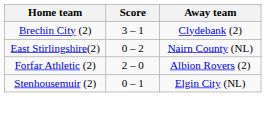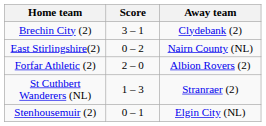 <table class="wikitable" style="text-align: center">
 <tr>
 <th width=140>Home team</th>
 <th width=70>Score</th>
 <th width=140>Away team</th>
 </tr>
 <tr>
 <td><a href='#'>Brechin City</a> (2)</td>
 <td>3 – 1</td>
 <td><a href='#'>Clydebank</a> (2)</td>
 </tr>
 <tr>
 <td><a href='#'>East Stirlingshire</a>(2)</td>
 <td>0 – 2</td>
 <td><a href='#'>Nairn County</a> (NL)</td>
 </tr>
 <tr>
 <td><a href='#'>Forfar Athletic</a> (2)</td>
 <td>2 – 0</td>
 <td><a href='#'>Albion Rovers</a> (2)</td>
 </tr>
 <tr>
+<td><a href='#'>St Cuthbert Wanderers</a> (NL)</td>
+<td>1 – 3</td>
+<td><a href='#'>Stranraer</a> (2)</td>
+</tr>
+<tr>
 <td><a href='#'>Stenhousemuir</a> (2)</td>
 <td>0 – 1</td>
 <td><a href='#'>Elgin City</a> (NL)</td>
 </tr>
 </table>
